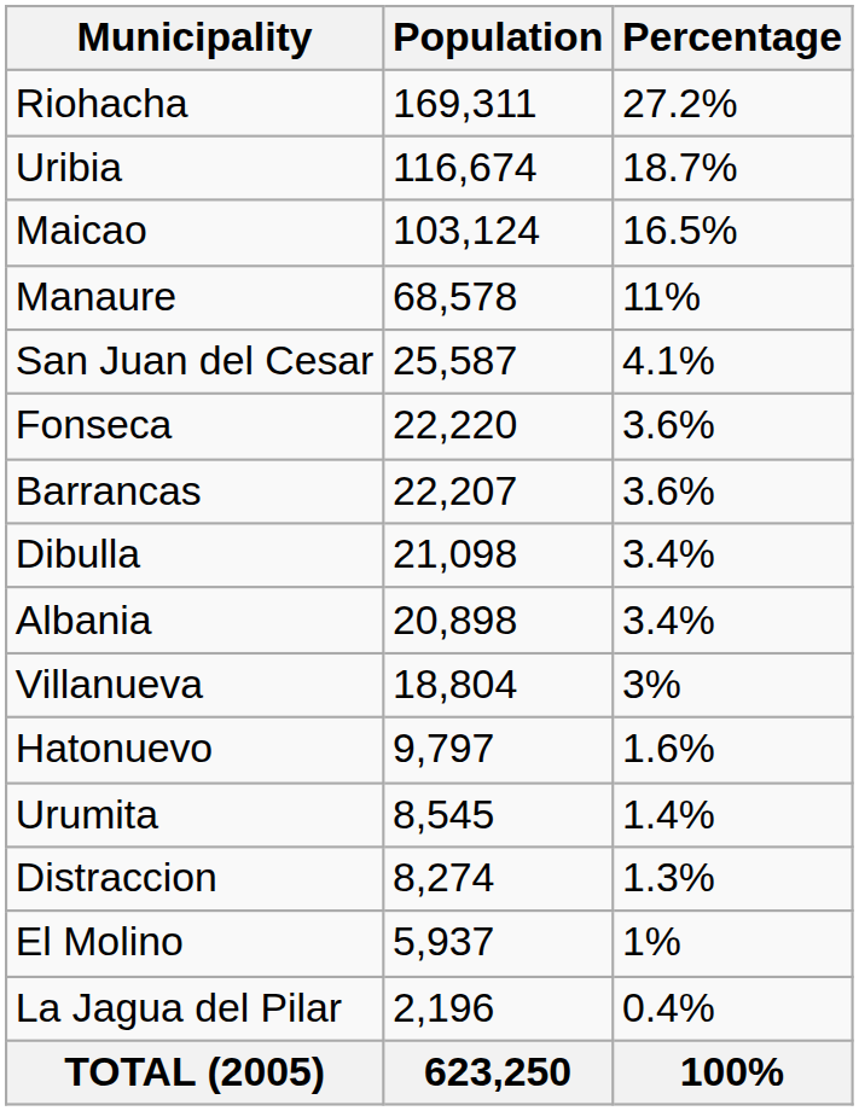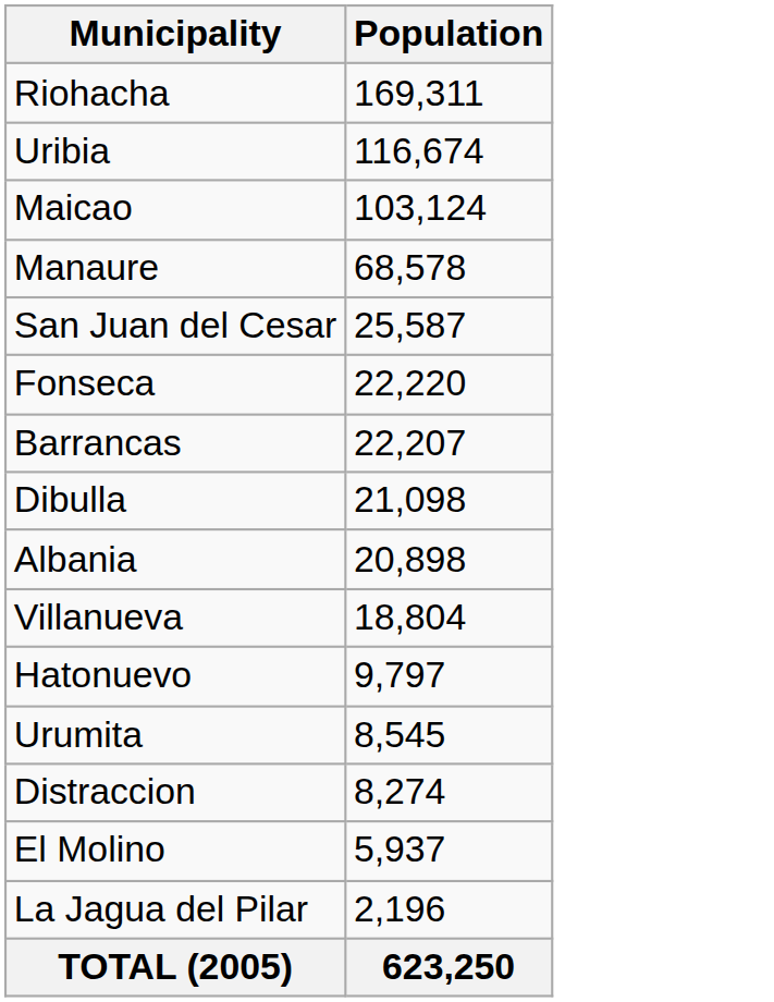 <table class="wikitable">
 <tr>
 <th>Municipality</th>
 <th>Population</th>
-<th>Percentage</th>
 </tr>
 <tr>
 <td>Riohacha</td>
 <td>169,311</td>
-<td>27.2%</td>
 </tr>
 <tr>
 <td>Uribia</td>
 <td>116,674</td>
-<td>18.7%</td>
 </tr>
 <tr>
 <td>Maicao</td>
 <td>103,124</td>
-<td>16.5%</td>
 </tr>
 <tr>
 <td>Manaure</td>
 <td>68,578</td>
-<td>11%</td>
 </tr>
 <tr>
 <td>San Juan del Cesar</td>
 <td>25,587</td>
-<td>4.1%</td>
 </tr>
 <tr>
 <td>Fonseca</td>
 <td>22,220</td>
-<td>3.6%</td>
 </tr>
 <tr>
 <td>Barrancas</td>
 <td>22,207</td>
-<td>3.6%</td>
 </tr>
 <tr>
 <td>Dibulla</td>
 <td>21,098</td>
-<td>3.4%</td>
 </tr>
 <tr>
 <td>Albania</td>
 <td>20,898</td>
-<td>3.4%</td>
 </tr>
 <tr>
 <td>Villanueva</td>
 <td>18,804</td>
-<td>3%</td>
 </tr>
 <tr>
 <td>Hatonuevo</td>
 <td>9,797</td>
-<td>1.6%</td>
 </tr>
 <tr>
 <td>Urumita</td>
 <td>8,545</td>
-<td>1.4%</td>
 </tr>
 <tr>
 <td>Distraccion</td>
 <td>8,274</td>
-<td>1.3%</td>
 </tr>
 <tr>
 <td>El Molino</td>
 <td>5,937</td>
-<td>1%</td>
 </tr>
 <tr>
 <td>La Jagua del Pilar</td>
 <td>2,196</td>
-<td>0.4%</td>
 </tr>
 <tr>
 <th>TOTAL (2005)</th>
 <th>623,250</th>
-<th>100%</th>
 </tr>
 </table>
